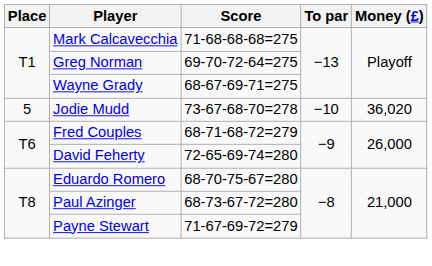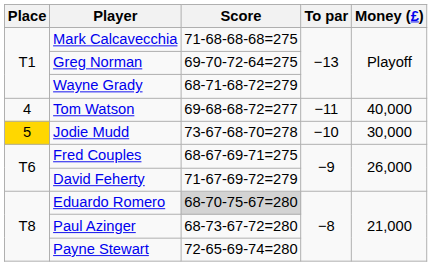 <table class="wikitable">
 <tr>
 <th>Place</th>
 <th>Player</th>
 <th>Score</th>
 <th>To par</th>
 <th>Money (<a href='#'>£</a>)</th>
 </tr>
 <tr>
 <td rowspan=3 align="center">T1</td>
 <td> <a href='#'>Mark Calcavecchia</a></td>
 <td>71-68-68-68=275</td>
 <td rowspan=3 align="center">−13</td>
 <td rowspan=3 align=center>Playoff</td>
 </tr>
 <tr>
 <td> <a href='#'>Greg Norman</a></td>
 <td>69-70-72-64=275</td>
 </tr>
 <tr>
 <td> <a href='#'>Wayne Grady</a></td>
-<td>68-67-69-71=275</td>
+<td>68-71-68-72=279</td>
 </tr>
 <tr>
-<td align="center">5</td>
+<td align="center">4</td>
+<td> <a href='#'>Tom Watson</a></td>
+<td>69-68-68-72=277</td>
+<td align="center">−11</td>
+<td align=center>40,000</td>
+</tr>
+<tr>
+<td align="center" style="background: gold;">5</td>
 <td> <a href='#'>Jodie Mudd</a></td>
 <td>73-67-68-70=278</td>
 <td align="center">−10</td>
-<td align=center>36,020</td>
+<td align=center>30,000</td>
 </tr>
 <tr>
 <td rowspan=2 align="center">T6</td>
 <td> <a href='#'>Fred Couples</a></td>
-<td>68-71-68-72=279</td>
+<td>68-67-69-71=275</td>
 <td rowspan=2 align="center">−9</td>
 <td rowspan=2 align=center>26,000</td>
 </tr>
 <tr>
 <td> <a href='#'>David Feherty</a></td>
-<td>72-65-69-74=280</td>
+<td>71-67-69-72=279</td>
 </tr>
 <tr>
 <td rowspan=3 align="center">T8</td>
 <td> <a href='#'>Eduardo Romero</a></td>
-<td>68-70-75-67=280</td>
+<td style="background: lightgrey;">68-70-75-67=280</td>
 <td rowspan=3 align="center">−8</td>
 <td rowspan=3 align=center>21,000</td>
 </tr>
 <tr>
 <td> <a href='#'>Paul Azinger</a></td>
 <td>68-73-67-72=280</td>
 </tr>
 <tr>
 <td> <a href='#'>Payne Stewart</a></td>
-<td>71-67-69-72=279</td>
+<td>72-65-69-74=280</td>
 </tr>
 </table>
